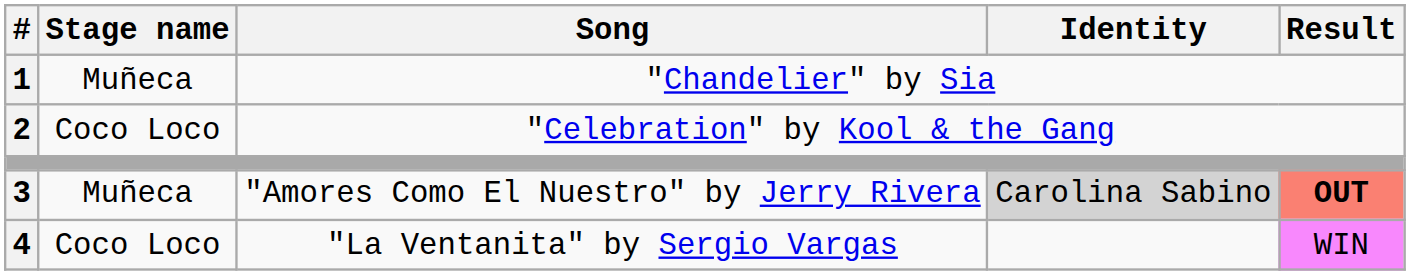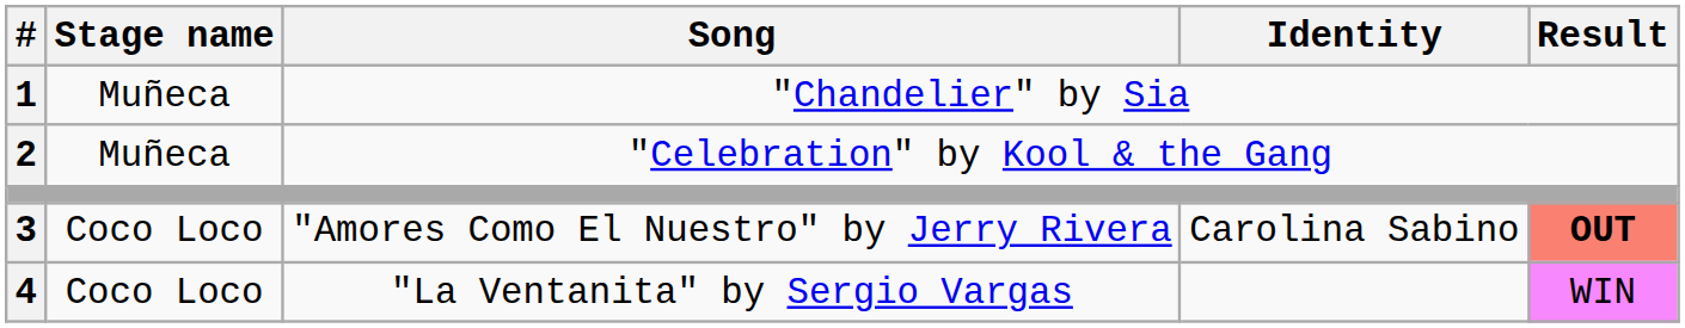 <table class="wikitable plainrowheaders" style="text-align: center">
 <tr>
 <th>#</th>
 <th>Stage name</th>
 <th>Song</th>
 <th>Identity</th>
 <th>Result</th>
 </tr>
 <tr>
 <th>1</th>
 <td>Muñeca</td>
 <td colspan="3">"<a href='#'>Chandelier</a>" by <a href='#'>Sia</a></td>
 </tr>
 <tr>
 <th>2</th>
-<td>Coco Loco</td>
+<td>Muñeca</td>
 <td colspan="3">"<a href='#'>Celebration</a>" by <a href='#'>Kool & the Gang</a></td>
 </tr>
 <tr>
 <td colspan="5" style="background:darkgray"></td>
 </tr>
 <tr>
 <th>3</th>
-<td>Muñeca</td>
+<td>Coco Loco</td>
 <td>"Amores Como El Nuestro" by <a href='#'>Jerry Rivera</a></td>
-<td style="background: lightgrey;">Carolina Sabino</td>
+<td>Carolina Sabino</td>
 <td bgcolor=salmon><strong>OUT</strong></td>
 </tr>
 <tr>
 <th>4</th>
 <td>Coco Loco</td>
 <td>"La Ventanita" by <a href='#'>Sergio Vargas</a></td>
 <td></td>
 <td bgcolor=#F888FD>WIN</td>
 </tr>
 </table>
